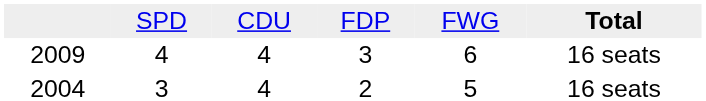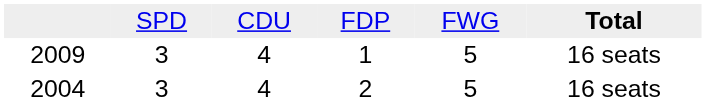 <table border="0" cellpadding="2" cellspacing="0" width="450">
 <tr bgcolor="#eeeeee" align="center">
 <td></td>
 <td><a href='#'>SPD</a></td>
 <td><a href='#'>CDU</a></td>
 <td><a href='#'>FDP</a></td>
 <td><a href='#'>FWG</a></td>
 <td><strong>Total</strong></td>
 </tr>
 <tr align="center">
 <td>2009</td>
+<td>3</td>
 <td>4</td>
-<td>4</td>
-<td>3</td>
-<td>6</td>
+<td>1</td>
+<td>5</td>
 <td>16 seats</td>
 </tr>
 <tr align="center">
 <td>2004</td>
 <td>3</td>
 <td>4</td>
 <td>2</td>
 <td>5</td>
 <td>16 seats</td>
 </tr>
 </table>
